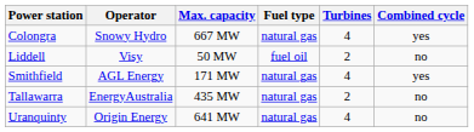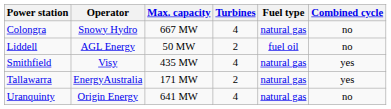 <table class="wikitable sortable" style="text-align: center">
 <tr>
 <th>Power station</th>
 <th>Operator</th>
 <th data-sort-type="number"><a href='#'>Max. capacity</a></th>
+<th><a href='#'>Turbines</a></th>
 <th>Fuel type</th>
-<th><a href='#'>Turbines</a></th>
 <th><a href='#'>Combined cycle</a></th>
 </tr>
 <tr>
 <td align="left"><a href='#'>Colongra</a></td>
 <td><a href='#'>Snowy Hydro</a></td>
 <td>667 MW</td>
+<td>4</td>
 <td><a href='#'>natural gas</a></td>
-<td>4</td>
-<td>yes</td>
+<td>no</td>
 </tr>
 <tr>
 <td align="left"><a href='#'>Liddell</a></td>
-<td><a href='#'>Visy</a></td>
+<td><a href='#'>AGL Energy</a></td>
 <td>50 MW</td>
+<td>2</td>
 <td><a href='#'>fuel oil</a></td>
-<td>2</td>
 <td>no</td>
 </tr>
 <tr>
 <td align="left"><a href='#'>Smithfield</a></td>
-<td><a href='#'>AGL Energy</a></td>
-<td>171 MW</td>
+<td><a href='#'>Visy</a></td>
+<td>435 MW</td>
+<td>4</td>
 <td><a href='#'>natural gas</a></td>
-<td>4</td>
 <td>yes</td>
 </tr>
 <tr>
 <td align="left"><a href='#'>Tallawarra</a></td>
 <td><a href='#'>EnergyAustralia</a></td>
-<td>435 MW</td>
+<td>171 MW</td>
+<td>2   </td>
 <td><a href='#'>natural gas</a></td>
-<td>2   </td>
-<td>no</td>
+<td>yes</td>
 </tr>
 <tr>
 <td align="left"><a href='#'>Uranquinty</a></td>
 <td><a href='#'>Origin Energy</a></td>
 <td>641 MW</td>
+<td>4</td>
 <td><a href='#'>natural gas</a></td>
-<td>4</td>
 <td>no</td>
 </tr>
 </table>
